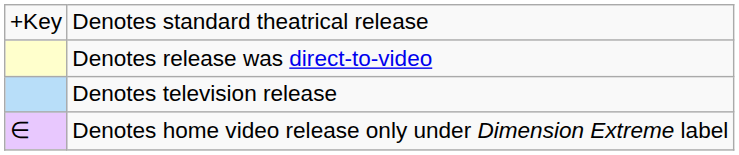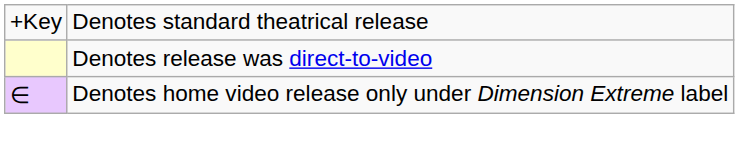 <table class="wikitable">
 <tr>
 <td>+Key</td>
 <td>Denotes standard theatrical release</td>
 </tr>
 <tr>
 <td style="background:#ffc;"></td>
 <td>Denotes release was <a href='#'>direct-to-video</a></td>
 </tr>
 <tr>
-<td style="background:#B8DEF9;"></td>
-<td>Denotes television release</td>
-</tr>
-<tr>
 <td style="background:#E8C8FE;">∈</td>
 <td>Denotes home video release only under <em>Dimension Extreme</em> label</td>
 </tr>
 </table>
